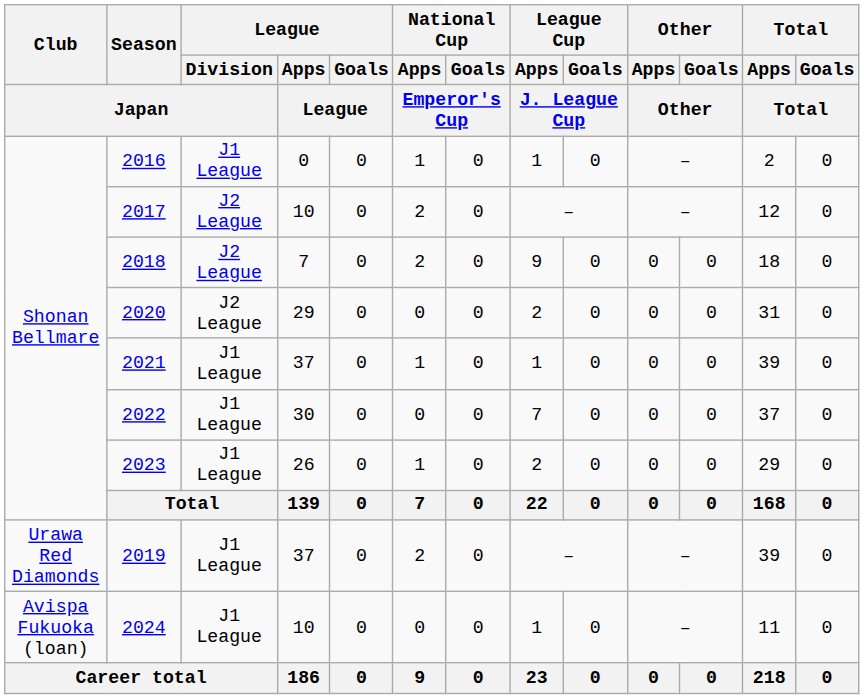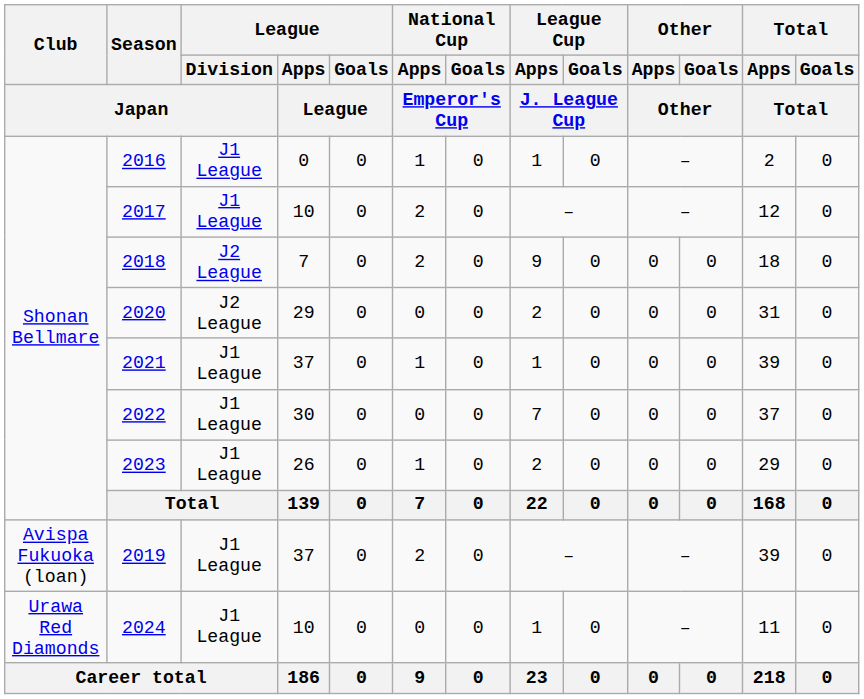 <table class="wikitable" style="text-align:center">
 <tr>
 <th rowspan=2>Club</th>
 <th rowspan=2>Season</th>
 <th colspan=3>League</th>
 <th colspan=2>National Cup</th>
 <th colspan=2>League Cup</th>
 <th colspan=2>Other</th>
 <th colspan=2>Total</th>
 </tr>
 <tr>
 <th>Division</th>
 <th>Apps</th>
 <th>Goals</th>
 <th>Apps</th>
 <th>Goals</th>
 <th>Apps</th>
 <th>Goals</th>
 <th>Apps</th>
 <th>Goals</th>
 <th>Apps</th>
 <th>Goals</th>
 </tr>
 <tr>
 <th colspan=3>Japan</th>
 <th colspan=2>League</th>
 <th colspan=2><a href='#'>Emperor's Cup</a></th>
 <th colspan=2><a href='#'>J. League Cup</a></th>
 <th colspan=2>Other</th>
 <th colspan=2>Total</th>
 </tr>
 <tr>
 <td rowspan="8"><a href='#'>Shonan Bellmare</a></td>
 <td><a href='#'>2016</a></td>
 <td><a href='#'>J1 League</a></td>
 <td>0</td>
 <td>0</td>
 <td>1</td>
 <td>0</td>
 <td>1</td>
 <td>0</td>
 <td colspan="2">–</td>
 <td>2</td>
 <td>0</td>
 </tr>
 <tr>
 <td><a href='#'>2017</a></td>
-<td><a href='#'>J2 League</a></td>
+<td><a href='#'>J1 League</a></td>
 <td>10</td>
 <td>0</td>
 <td>2</td>
 <td>0</td>
 <td colspan="2">–</td>
 <td colspan="2">–</td>
 <td>12</td>
 <td>0</td>
 </tr>
 <tr>
 <td><a href='#'>2018</a></td>
 <td><a href='#'>J2 League</a></td>
 <td>7</td>
 <td>0</td>
 <td>2</td>
 <td>0</td>
 <td>9</td>
 <td>0</td>
 <td>0</td>
 <td>0</td>
 <td>18</td>
 <td>0</td>
 </tr>
 <tr>
 <td><a href='#'>2020</a></td>
 <td>J2 League</td>
 <td>29</td>
 <td>0</td>
 <td>0</td>
 <td>0</td>
 <td>2</td>
 <td>0</td>
 <td>0</td>
 <td>0</td>
 <td>31</td>
 <td>0</td>
 </tr>
 <tr>
 <td><a href='#'>2021</a></td>
 <td>J1 League</td>
 <td>37</td>
 <td>0</td>
 <td>1</td>
 <td>0</td>
 <td>1</td>
 <td>0</td>
 <td>0</td>
 <td>0</td>
 <td>39</td>
 <td>0</td>
 </tr>
 <tr>
 <td><a href='#'>2022</a></td>
 <td>J1 League</td>
 <td>30</td>
 <td>0</td>
 <td>0</td>
 <td>0</td>
 <td>7</td>
 <td>0</td>
 <td>0</td>
 <td>0</td>
 <td>37</td>
 <td>0</td>
 </tr>
 <tr>
 <td><a href='#'>2023</a></td>
 <td>J1 League</td>
 <td>26</td>
 <td>0</td>
 <td>1</td>
 <td>0</td>
 <td>2</td>
 <td>0</td>
 <td>0</td>
 <td>0</td>
 <td>29</td>
 <td>0</td>
 </tr>
 <tr>
 <th colspan="2">Total</th>
 <th>139</th>
 <th>0</th>
 <th>7</th>
 <th>0</th>
 <th>22</th>
 <th>0</th>
 <th>0</th>
 <th>0</th>
 <th>168</th>
 <th>0</th>
 </tr>
 <tr>
-<td><a href='#'>Urawa Red Diamonds</a></td>
+<td><a href='#'>Avispa Fukuoka</a> (loan)</td>
 <td><a href='#'>2019</a></td>
 <td>J1 League</td>
 <td>37</td>
 <td>0</td>
 <td>2</td>
 <td>0</td>
 <td colspan="2">–</td>
 <td colspan="2">–</td>
 <td>39</td>
 <td>0</td>
 </tr>
 <tr>
-<td><a href='#'>Avispa Fukuoka</a> (loan)</td>
+<td><a href='#'>Urawa Red Diamonds</a></td>
 <td><a href='#'>2024</a></td>
 <td>J1 League</td>
 <td>10</td>
 <td>0</td>
 <td>0</td>
 <td>0</td>
 <td>1</td>
 <td>0</td>
 <td colspan="2">–</td>
 <td>11</td>
 <td>0</td>
 </tr>
 <tr>
 <th colspan=3>Career total</th>
 <th>186</th>
 <th>0</th>
 <th>9</th>
 <th>0</th>
 <th>23</th>
 <th>0</th>
 <th>0</th>
 <th>0</th>
 <th>218</th>
 <th>0</th>
 </tr>
 </table>
